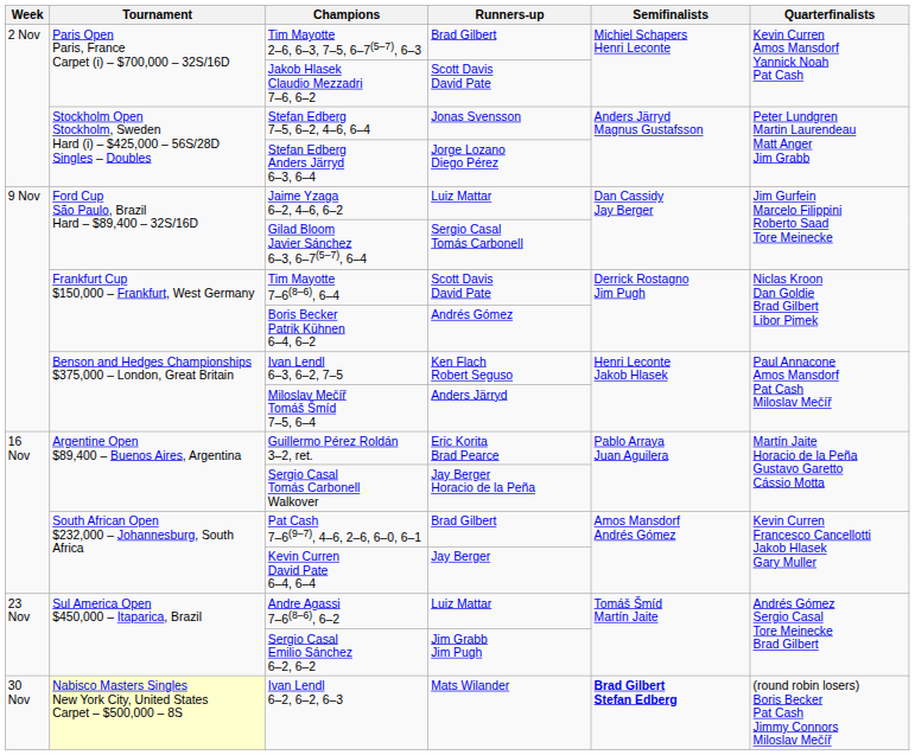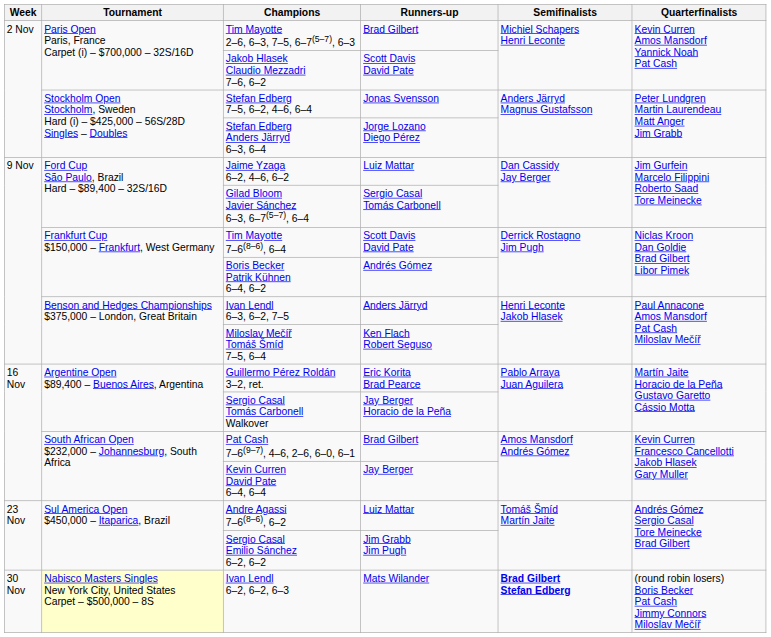 <table class=wikitable style=font-size:95%>
 <tr>
 <th style="width:48px;">Week</th>
 <th style="width:260px;">Tournament</th>
 <th style="width:195px;">Champions</th>
 <th style="width:195px;">Runners-up</th>
 <th style="width:190px;">Semifinalists</th>
 <th style="width:190px;">Quarterfinalists</th>
 </tr>
 <tr valign=top>
 <td rowspan="4">2 Nov</td>
 <td rowspan="2"><a href='#'>Paris Open</a><br> Paris, France <br> Carpet (i) – $700,000 – 32S/16D</td>
 <td> <a href='#'>Tim Mayotte</a><br>2–6, 6–3, 7–5, 6–7<sup>(5–7)</sup>, 6–3</td>
 <td> <a href='#'>Brad Gilbert</a></td>
 <td rowspan="2"> <a href='#'>Michiel Schapers</a> <br>  <a href='#'>Henri Leconte</a></td>
 <td rowspan="2"> <a href='#'>Kevin Curren</a> <br>  <a href='#'>Amos Mansdorf</a> <br>  <a href='#'>Yannick Noah</a> <br>  <a href='#'>Pat Cash</a></td>
 </tr>
 <tr valign=top>
 <td> <a href='#'>Jakob Hlasek</a><br> <a href='#'>Claudio Mezzadri</a><br>7–6, 6–2</td>
 <td> <a href='#'>Scott Davis</a><br>  <a href='#'>David Pate</a></td>
 </tr>
 <tr valign=top>
 <td rowspan="2"><a href='#'>Stockholm Open</a><br> <a href='#'>Stockholm</a>, Sweden <br> Hard (i) – $425,000 – 56S/28D<br> <a href='#'>Singles</a> – <a href='#'>Doubles</a></td>
 <td> <a href='#'>Stefan Edberg</a><br>7–5, 6–2, 4–6, 6–4</td>
 <td> <a href='#'>Jonas Svensson</a></td>
 <td rowspan="2"> <a href='#'>Anders Järryd</a> <br>  <a href='#'>Magnus Gustafsson</a></td>
 <td rowspan="2"> <a href='#'>Peter Lundgren</a> <br>  <a href='#'>Martin Laurendeau</a> <br>  <a href='#'>Matt Anger</a> <br>  <a href='#'>Jim Grabb</a></td>
 </tr>
 <tr valign=top>
 <td> <a href='#'>Stefan Edberg</a><br> <a href='#'>Anders Järryd</a><br>6–3, 6–4</td>
 <td> <a href='#'>Jorge Lozano</a><br> <a href='#'>Diego Pérez</a></td>
 </tr>
 <tr valign=top>
 <td rowspan="6">9 Nov</td>
 <td rowspan=2><a href='#'>Ford Cup</a><br> <a href='#'>São Paulo</a>, Brazil <br> Hard – $89,400 – 32S/16D</td>
 <td> <a href='#'>Jaime Yzaga</a><br>6–2, 4–6, 6–2</td>
 <td> <a href='#'>Luiz Mattar</a></td>
 <td rowspan=2> <a href='#'>Dan Cassidy</a><br> <a href='#'>Jay Berger</a></td>
 <td rowspan=2> <a href='#'>Jim Gurfein</a><br> <a href='#'>Marcelo Filippini</a> <br>  <a href='#'>Roberto Saad</a><br>  <a href='#'>Tore Meinecke</a></td>
 </tr>
 <tr valign=top>
 <td> <a href='#'>Gilad Bloom</a><br> <a href='#'>Javier Sánchez</a><br>6–3, 6–7<sup>(5–7)</sup>, 6–4</td>
 <td> <a href='#'>Sergio Casal</a><br>  <a href='#'>Tomás Carbonell</a></td>
 </tr>
 <tr valign=top>
 <td rowspan=2><a href='#'>Frankfurt Cup</a><br> $150,000 – <a href='#'>Frankfurt</a>, West Germany</td>
 <td> <a href='#'>Tim Mayotte</a> <br> 7–6<sup>(8–6)</sup>, 6–4</td>
 <td> <a href='#'>Scott Davis</a><br>  <a href='#'>David Pate</a></td>
 <td rowspan=2> <a href='#'>Derrick Rostagno</a> <br>  <a href='#'>Jim Pugh</a></td>
 <td rowspan=2> <a href='#'>Niclas Kroon</a> <br>  <a href='#'>Dan Goldie</a> <br>  <a href='#'>Brad Gilbert</a> <br>  <a href='#'>Libor Pimek</a></td>
 </tr>
 <tr valign=top>
 <td> <a href='#'>Boris Becker</a><br> <a href='#'>Patrik Kühnen</a><br>6–4, 6–2</td>
 <td> <a href='#'>Andrés Gómez</a></td>
 </tr>
 <tr valign=top>
 <td rowspan="2"><a href='#'>Benson and Hedges Championships</a><br> $375,000 – London, Great Britain</td>
 <td> <a href='#'>Ivan Lendl</a><br>6–3, 6–2, 7–5</td>
-<td> <a href='#'>Ken Flach</a><br> <a href='#'>Robert Seguso</a></td>
+<td> <a href='#'>Anders Järryd</a></td>
 <td rowspan=2> <a href='#'>Henri Leconte</a> <br>  <a href='#'>Jakob Hlasek</a></td>
 <td rowspan=2> <a href='#'>Paul Annacone</a> <br>  <a href='#'>Amos Mansdorf</a> <br>  <a href='#'>Pat Cash</a> <br>  <a href='#'>Miloslav Mečíř</a></td>
 </tr>
 <tr valign=top>
 <td> <a href='#'>Miloslav Mečíř</a><br> <a href='#'>Tomáš Šmíd</a><br>7–5, 6–4</td>
-<td> <a href='#'>Anders Järryd</a></td>
+<td> <a href='#'>Ken Flach</a><br> <a href='#'>Robert Seguso</a></td>
 </tr>
 <tr valign=top>
 <td rowspan="4">16 Nov</td>
 <td rowspan="2"><a href='#'>Argentine Open</a><br> $89,400 – <a href='#'>Buenos Aires</a>, Argentina</td>
 <td> <a href='#'>Guillermo Pérez Roldán</a> <br> 3–2, ret.</td>
 <td> <a href='#'>Eric Korita</a><br> <a href='#'>Brad Pearce</a></td>
 <td rowspan="2"> <a href='#'>Pablo Arraya</a> <br>  <a href='#'>Juan Aguilera</a></td>
 <td rowspan="2"> <a href='#'>Martín Jaite</a> <br>  <a href='#'>Horacio de la Peña</a> <br>  <a href='#'>Gustavo Garetto</a> <br>  <a href='#'>Cássio Motta</a></td>
 </tr>
 <tr valign=top>
 <td> <a href='#'>Sergio Casal</a><br>  <a href='#'>Tomás Carbonell</a><br>Walkover</td>
 <td> <a href='#'>Jay Berger</a><br> <a href='#'>Horacio de la Peña</a></td>
 </tr>
 <tr valign=top>
 <td rowspan="2"><a href='#'>South African Open</a><br> $232,000 –  <a href='#'>Johannesburg</a>, South Africa</td>
 <td> <a href='#'>Pat Cash</a> <br> 7–6<sup>(9–7)</sup>, 4–6, 2–6, 6–0, 6–1</td>
 <td> <a href='#'>Brad Gilbert</a></td>
 <td rowspan="2"> <a href='#'>Amos Mansdorf</a> <br>  <a href='#'>Andrés Gómez</a></td>
 <td rowspan="2"> <a href='#'>Kevin Curren</a> <br>  <a href='#'>Francesco Cancellotti</a> <br>  <a href='#'>Jakob Hlasek</a> <br>  <a href='#'>Gary Muller</a></td>
 </tr>
 <tr valign=top>
 <td> <a href='#'>Kevin Curren</a> <br>  <a href='#'>David Pate</a><br> 6–4, 6–4</td>
 <td> <a href='#'>Jay Berger</a></td>
 </tr>
 <tr valign=top>
 <td rowspan="2">23 Nov</td>
 <td rowspan="2"><a href='#'>Sul America Open</a><br> $450,000 – <a href='#'>Itaparica</a>, Brazil</td>
 <td> <a href='#'>Andre Agassi</a><br>7–6<sup>(8–6)</sup>, 6–2</td>
 <td> <a href='#'>Luiz Mattar</a></td>
 <td rowspan=2> <a href='#'>Tomáš Šmíd</a> <br>  <a href='#'>Martín Jaite</a></td>
 <td rowspan=2> <a href='#'>Andrés Gómez</a> <br>  <a href='#'>Sergio Casal</a> <br>  <a href='#'>Tore Meinecke</a> <br>  <a href='#'>Brad Gilbert</a></td>
 </tr>
 <tr valign=top>
 <td> <a href='#'>Sergio Casal</a><br> <a href='#'>Emilio Sánchez</a><br>6–2, 6–2</td>
 <td> <a href='#'>Jim Grabb</a><br>  <a href='#'>Jim Pugh</a></td>
 </tr>
 <tr valign=top>
 <td rowspan="1">30 Nov</td>
 <td bgcolor="#FFFFCC" rowspan="1"><a href='#'>Nabisco Masters Singles</a><br> New York City, United States<br>Carpet – $500,000 – 8S</td>
 <td> <a href='#'>Ivan Lendl</a><br>6–2, 6–2, 6–3</td>
 <td> <a href='#'>Mats Wilander</a></td>
 <td><strong> <a href='#'>Brad Gilbert</a><br> <a href='#'>Stefan Edberg</a></strong></td>
 <td>(round robin losers)<br> <a href='#'>Boris Becker</a><br> <a href='#'>Pat Cash</a><br> <a href='#'>Jimmy Connors</a><br> <a href='#'>Miloslav Mečíř</a></td>
 </tr>
 </table>
